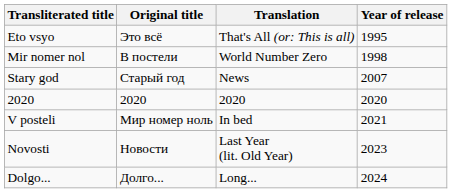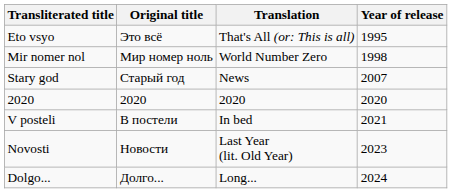 <table class="wikitable">
 <tr>
 <th>Transliterated title</th>
 <th>Original title</th>
 <th>Translation</th>
 <th>Year of release</th>
 </tr>
 <tr>
 <td>Eto vsyo</td>
 <td>Это всё</td>
 <td>That's All <em>(or: This is all)</em></td>
 <td>1995</td>
 </tr>
 <tr>
 <td>Mir nomer nol</td>
-<td>В постели</td>
+<td>Мир номер ноль</td>
 <td>World Number Zero</td>
 <td>1998</td>
 </tr>
 <tr>
 <td>Stary god</td>
 <td>Старый год</td>
 <td>News</td>
 <td>2007</td>
 </tr>
 <tr>
 <td>2020</td>
 <td>2020</td>
 <td>2020</td>
 <td>2020</td>
 </tr>
 <tr>
 <td>V posteli</td>
-<td>Мир номер ноль</td>
+<td>В постели</td>
 <td>In bed</td>
 <td>2021</td>
 </tr>
 <tr>
 <td>Novosti</td>
 <td>Новости</td>
 <td>Last Year<br>(lit. Old Year)</td>
 <td>2023</td>
 </tr>
 <tr>
 <td>Dolgo...</td>
 <td>Долго...</td>
 <td>Long...</td>
 <td>2024</td>
 </tr>
 </table>
